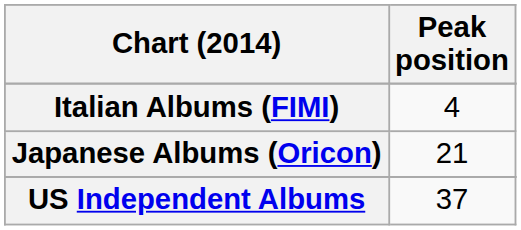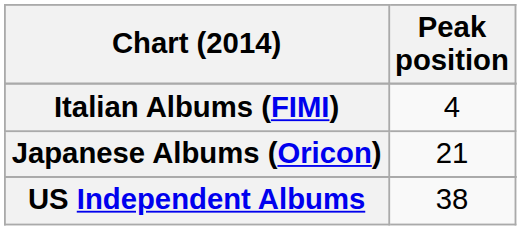 <table class="wikitable sortable plainrowheaders" style="text-align:center;">
 <tr>
 <th scope="col">Chart (2014)</th>
 <th scope="col">Peak<br>position</th>
 </tr>
 <tr>
 </tr>
 <tr>
 </tr>
 <tr>
 </tr>
 <tr>
 </tr>
 <tr>
 </tr>
 <tr>
 </tr>
 <tr>
 </tr>
 <tr>
 </tr>
 <tr>
 </tr>
 <tr>
 <th scope="row">Italian Albums (<a href='#'>FIMI</a>)</th>
 <td>4</td>
 </tr>
 <tr>
 <th scope="row">Japanese Albums (<a href='#'>Oricon</a>)</th>
 <td>21</td>
 </tr>
 <tr>
 </tr>
 <tr>
 </tr>
 <tr>
 </tr>
 <tr>
 </tr>
 <tr>
 </tr>
 <tr>
 </tr>
 <tr>
 <th scope="row">US <a href='#'>Independent Albums</a></th>
-<td>37</td>
+<td>38</td>
 </tr>
 </table>
